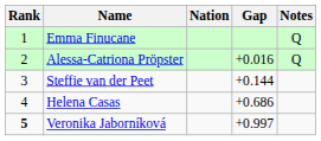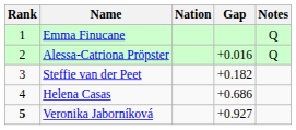 <table class="wikitable sortable" style="text-align:center">
 <tr>
 <th>Rank</th>
 <th>Name</th>
 <th>Nation</th>
 <th>Gap</th>
 <th>Notes</th>
 </tr>
 <tr bgcolor=ccffcc>
 <td>1</td>
 <td align=left><a href='#'>Emma Finucane</a></td>
 <td align=left></td>
 <td></td>
 <td>Q</td>
 </tr>
 <tr bgcolor=ccffcc>
 <td>2</td>
 <td align=left><a href='#'>Alessa-Catriona Pröpster</a></td>
 <td align=left></td>
 <td>+0.016</td>
 <td>Q</td>
 </tr>
 <tr>
 <td>3</td>
 <td align=left><a href='#'>Steffie van der Peet</a></td>
 <td align=left></td>
-<td>+0.144</td>
+<td>+0.182</td>
 <td></td>
 </tr>
 <tr>
 <td>4</td>
 <td align=left><a href='#'>Helena Casas</a></td>
 <td align=left></td>
 <td>+0.686</td>
 <td></td>
 </tr>
 <tr>
 <td><strong>5</strong></td>
 <td align=left><a href='#'>Veronika Jaborníková</a></td>
 <td align=left></td>
-<td>+0.997</td>
+<td>+0.927</td>
 <td></td>
 </tr>
 </table>
